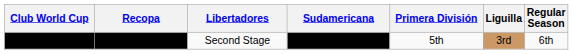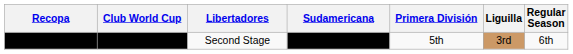 <table class="wikitable">
 <tr>
+<th width= 20%><a href='#'>Recopa</a></th>
 <th width= 20%><a href='#'>Club World Cup</a></th>
-<th width= 20%><a href='#'>Recopa</a></th>
 <th width= 20%><a href='#'>Libertadores</a></th>
 <th width= 20%><a href='#'>Sudamericana</a></th>
 <th width= 20%><a href='#'>Primera División</a></th>
 <th width= 20%>Liguilla</th>
 <th width= 20%>Regular Season</th>
 </tr>
 <tr align="center">
 <td bgcolor = "#000000"></td>
 <td bgcolor = "#000000"></td>
 <td>Second Stage</td>
 <td bgcolor = "#000000"></td>
 <td>5th</td>
 <td bgcolor="#cc9966">3rd</td>
 <td>6th</td>
 </tr>
 </table>
